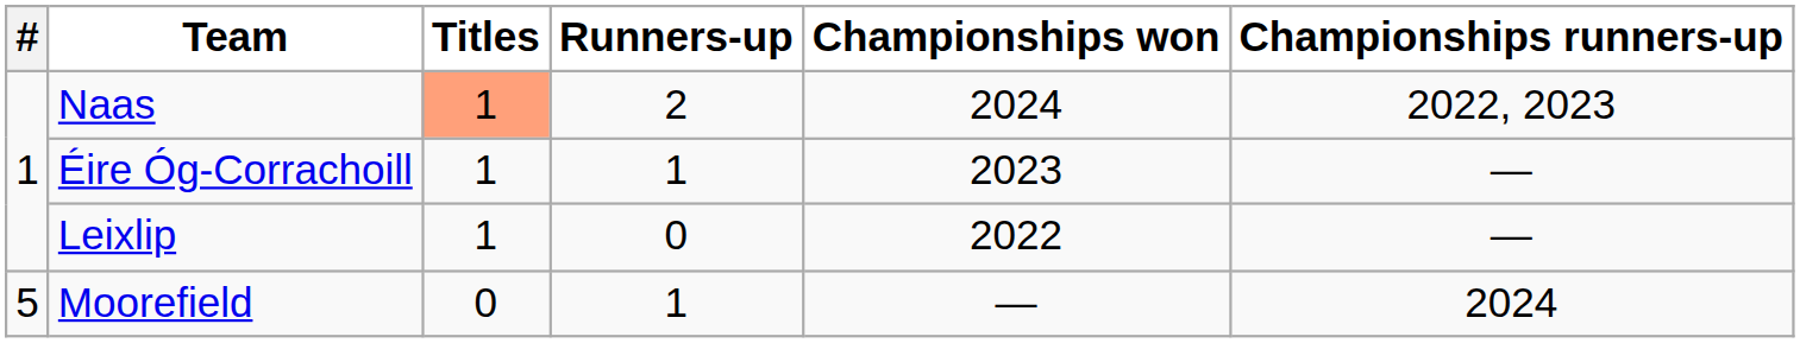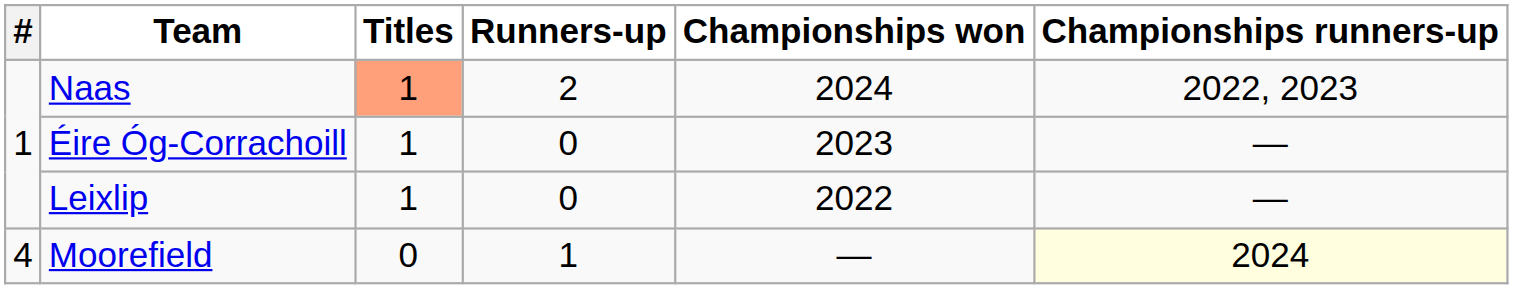 <table class="wikitable sortable" style="text-align:center;">
 <tr>
 <th>#</th>
 <th style="background:white;color:black">Team</th>
 <th style="background:white;color:black">Titles</th>
 <th style="background:white;color:black">Runners-up</th>
 <th style="background:white;color:black">Championships won</th>
 <th style="background:white;color:black">Championships runners-up</th>
 </tr>
 <tr>
 <td rowspan="3">1</td>
 <td style="text-align:left;"> <a href='#'>Naas</a></td>
 <td style="background: lightsalmon;">1</td>
 <td>2</td>
 <td>2024</td>
 <td>2022, 2023</td>
 </tr>
 <tr>
 <td style="text-align:left;"> <a href='#'>Éire Óg-Corrachoill</a></td>
 <td>1</td>
-<td>1</td>
+<td>0</td>
 <td>2023</td>
 <td>—</td>
 </tr>
 <tr>
 <td style="text-align:left;"> <a href='#'>Leixlip</a></td>
 <td>1</td>
 <td>0</td>
 <td>2022</td>
 <td>—</td>
 </tr>
 <tr>
-<td>5</td>
+<td>4</td>
 <td style="text-align:left;"> <a href='#'>Moorefield</a></td>
 <td>0</td>
 <td>1</td>
 <td>—</td>
-<td>2024</td>
+<td style="background: lightyellow;">2024</td>
 </tr>
 </table>
